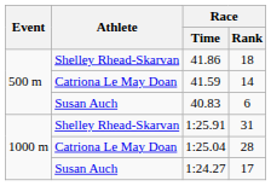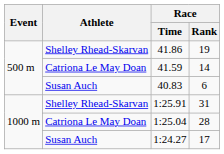 <table class="wikitable" border="1" style="font-size:90%">
 <tr>
 <th rowspan=2>Event</th>
 <th rowspan=2>Athlete</th>
 <th colspan=2>Race</th>
 </tr>
 <tr>
 <th>Time</th>
 <th>Rank</th>
 </tr>
 <tr>
 <td rowspan=3>500 m</td>
 <td><a href='#'>Shelley Rhead-Skarvan</a></td>
 <td align=center>41.86</td>
-<td align=center>18</td>
+<td align=center>19</td>
 </tr>
 <tr>
 <td><a href='#'>Catriona Le May Doan</a></td>
 <td align=center>41.59</td>
 <td align=center>14</td>
 </tr>
 <tr>
 <td><a href='#'>Susan Auch</a></td>
 <td align=center>40.83</td>
 <td align=center>6</td>
 </tr>
 <tr>
 <td rowspan=3>1000 m</td>
 <td><a href='#'>Shelley Rhead-Skarvan</a></td>
 <td align=center>1:25.91</td>
 <td align=center>31</td>
 </tr>
 <tr>
 <td><a href='#'>Catriona Le May Doan</a></td>
 <td align=center>1:25.04</td>
 <td align=center>28</td>
 </tr>
 <tr>
 <td><a href='#'>Susan Auch</a></td>
 <td align=center>1:24.27</td>
 <td align=center>17</td>
 </tr>
 </table>
